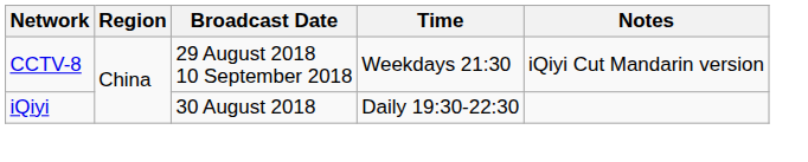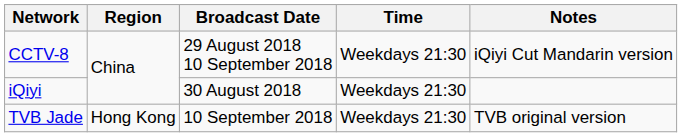 <table class="wikitable">
 <tr>
 <th>Network</th>
 <th>Region</th>
 <th>Broadcast Date</th>
 <th>Time</th>
 <th>Notes</th>
 </tr>
 <tr>
 <td><a href='#'>CCTV-8</a></td>
 <td rowspan=2>China</td>
 <td>29 August 2018 <br> 10 September 2018</td>
 <td>Weekdays 21:30</td>
 <td>iQiyi Cut Mandarin version</td>
 </tr>
 <tr>
 <td><a href='#'>iQiyi</a></td>
 <td>30 August 2018</td>
-<td>Daily 19:30-22:30</td>
+<td>Weekdays 21:30</td>
 <td></td>
 </tr>
+<tr>
+<td><a href='#'>TVB Jade</a></td>
+<td>Hong Kong</td>
+<td>10 September 2018</td>
+<td>Weekdays 21:30</td>
+<td>TVB original version</td>
+</tr>
 </table>
